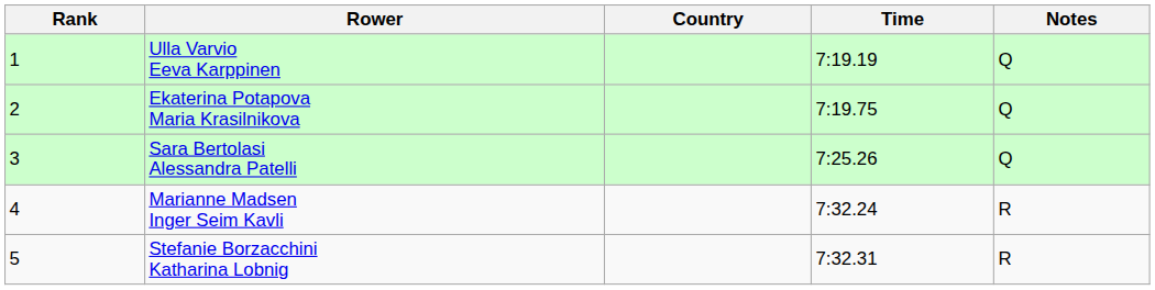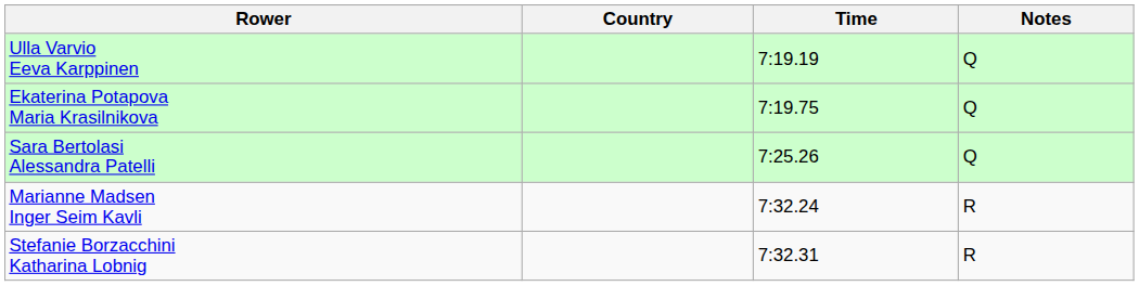 <table class="wikitable" width=50%>
 <tr>
-<th>Rank</th>
 <th>Rower</th>
 <th>Country</th>
 <th>Time</th>
 <th>Notes</th>
 </tr>
 <tr bgcolor=ccffcc>
-<td>1</td>
 <td><a href='#'>Ulla Varvio</a><br><a href='#'>Eeva Karppinen</a></td>
 <td></td>
 <td>7:19.19</td>
 <td>Q</td>
 </tr>
 <tr bgcolor=ccffcc>
-<td>2</td>
 <td><a href='#'>Ekaterina Potapova</a><br><a href='#'>Maria Krasilnikova</a></td>
 <td></td>
 <td>7:19.75</td>
 <td>Q</td>
 </tr>
 <tr bgcolor=ccffcc>
-<td>3</td>
 <td><a href='#'>Sara Bertolasi</a><br><a href='#'>Alessandra Patelli</a></td>
 <td></td>
 <td>7:25.26</td>
 <td>Q</td>
 </tr>
 <tr>
-<td>4</td>
 <td><a href='#'>Marianne Madsen</a><br><a href='#'>Inger Seim Kavli</a></td>
 <td></td>
 <td>7:32.24</td>
 <td>R</td>
 </tr>
 <tr>
-<td>5</td>
 <td><a href='#'>Stefanie Borzacchini</a><br><a href='#'>Katharina Lobnig</a></td>
 <td></td>
 <td>7:32.31</td>
 <td>R</td>
 </tr>
 </table>
